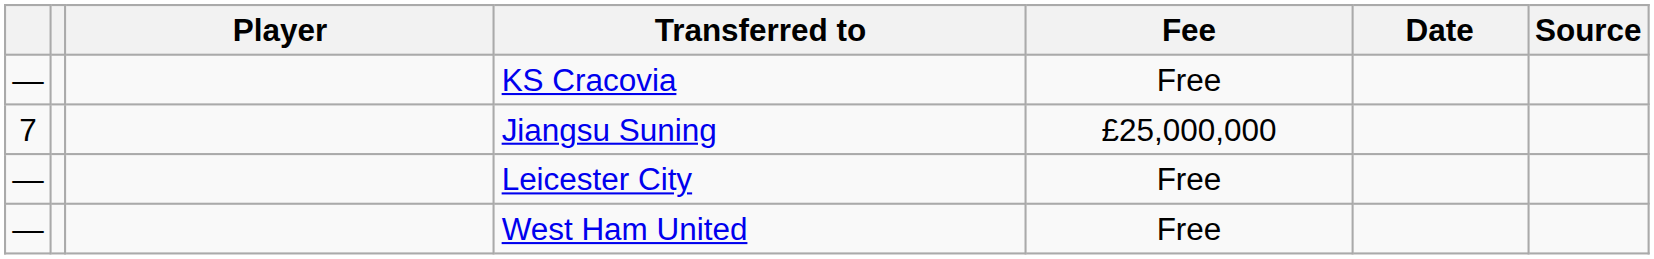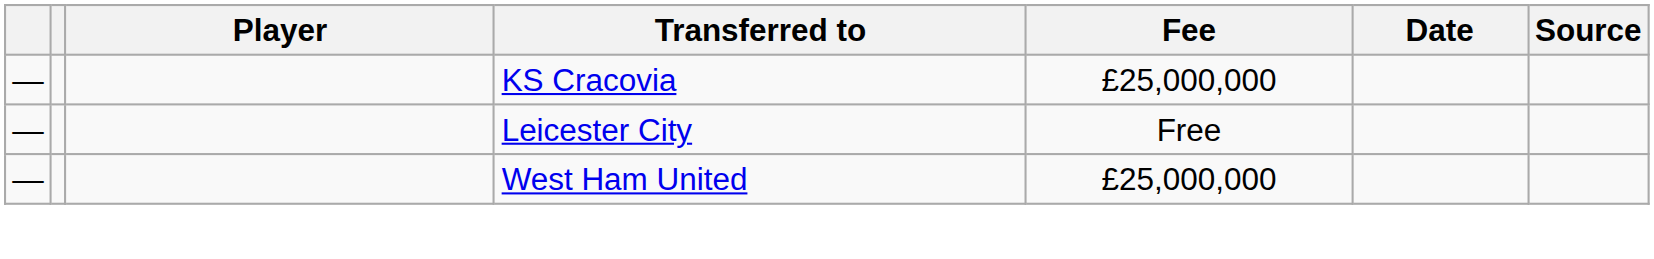 <table class="wikitable plainrowheaders sortable" style="font-size:95%">
 <tr>
 <th></th>
 <th></th>
 <th scope="col" style="width:200px;">Player</th>
 <th scope="col" style="width:250px;">Transferred to</th>
 <th scope="col" style="width:150px;">Fee</th>
 <th scope="col" style="width:78px;">Date</th>
 <th>Source</th>
 </tr>
 <tr>
 <td align=center>—</td>
 <td align=center></td>
 <td></td>
 <td> <a href='#'>KS Cracovia</a></td>
-<td align=center>Free</td>
-<td align=center></td>
-<td align=center></td>
-</tr>
-<tr>
-<td align=center>7</td>
-<td align=center></td>
-<td></td>
-<td> <a href='#'>Jiangsu Suning</a></td>
 <td align=center>£25,000,000</td>
 <td align=center></td>
 <td align=center></td>
 </tr>
 <tr>
 <td align=center>—</td>
 <td align=center></td>
 <td></td>
 <td> <a href='#'>Leicester City</a></td>
 <td align=center>Free</td>
 <td align=center></td>
 <td align=center></td>
 </tr>
 <tr>
 <td align=center>—</td>
 <td align=center></td>
 <td></td>
 <td> <a href='#'>West Ham United</a></td>
-<td align=center>Free</td>
+<td align=center>£25,000,000</td>
 <td align=center></td>
 <td align=center></td>
 </tr>
 </table>
